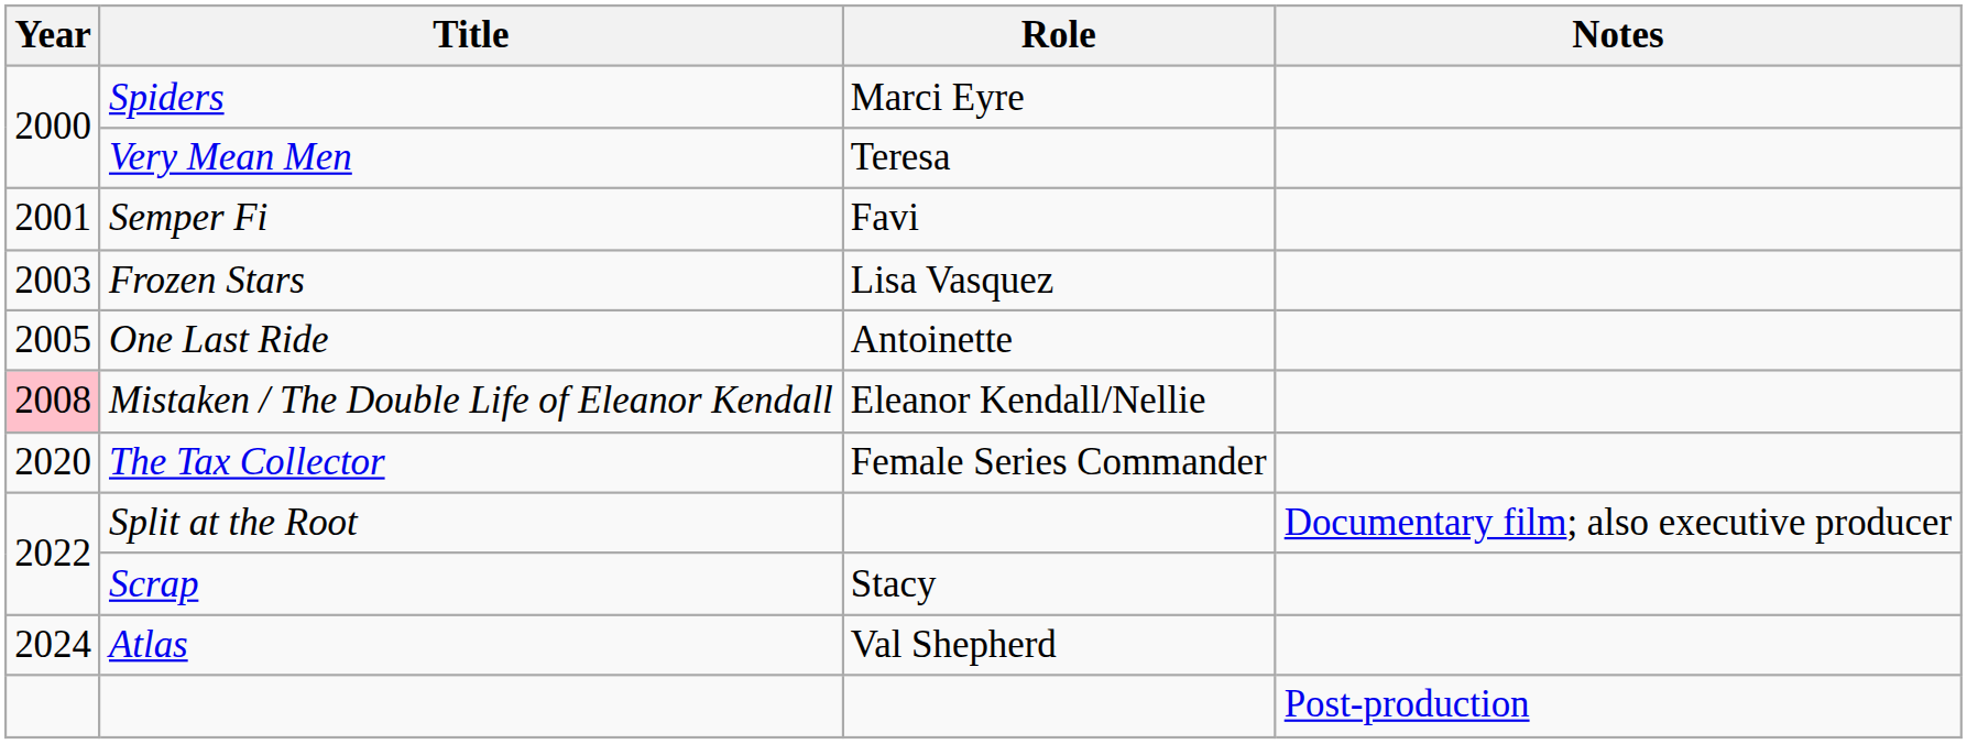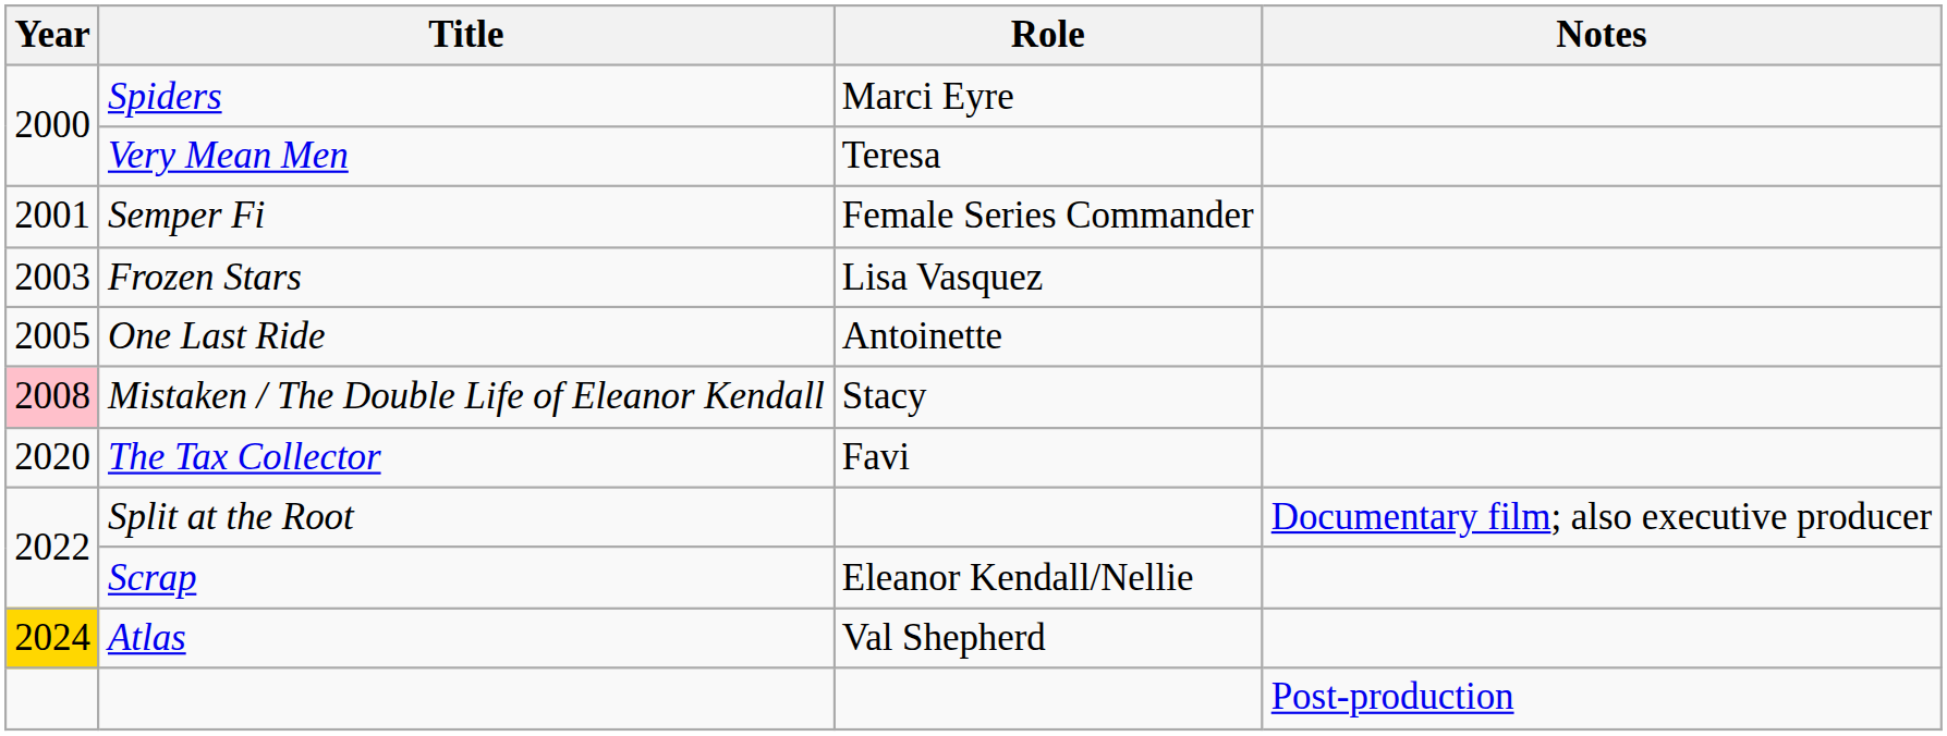 <table class="wikitable sortable">
 <tr>
 <th>Year</th>
 <th>Title</th>
 <th>Role</th>
 <th class="unsortable">Notes</th>
 </tr>
 <tr>
 <td rowspan="2">2000</td>
 <td><em><a href='#'>Spiders</a></em></td>
 <td>Marci Eyre</td>
 <td></td>
 </tr>
 <tr>
 <td><em><a href='#'>Very Mean Men</a></em></td>
 <td>Teresa</td>
 <td></td>
 </tr>
 <tr>
 <td>2001</td>
 <td><em>Semper Fi</em></td>
-<td>Favi</td>
+<td>Female Series Commander</td>
 <td></td>
 </tr>
 <tr>
 <td>2003</td>
 <td><em>Frozen Stars</em></td>
 <td>Lisa Vasquez</td>
 <td></td>
 </tr>
 <tr>
 <td>2005</td>
 <td><em>One Last Ride</em></td>
 <td>Antoinette</td>
 <td></td>
 </tr>
 <tr>
 <td style="background: pink;">2008</td>
 <td><em>Mistaken / The Double Life of Eleanor Kendall</em></td>
-<td>Eleanor Kendall/Nellie</td>
+<td>Stacy</td>
 <td></td>
 </tr>
 <tr>
 <td>2020</td>
 <td><em><a href='#'>The Tax Collector</a></em></td>
-<td>Female Series Commander</td>
+<td>Favi</td>
 <td></td>
 </tr>
 <tr>
 <td rowspan="2">2022</td>
 <td><em>Split at the Root</em></td>
 <td></td>
 <td><a href='#'>Documentary film</a>; also executive producer</td>
 </tr>
 <tr>
 <td><em><a href='#'>Scrap</a></em></td>
-<td>Stacy</td>
+<td>Eleanor Kendall/Nellie</td>
 <td></td>
 </tr>
 <tr>
-<td>2024</td>
+<td style="background: gold;">2024</td>
 <td><em><a href='#'>Atlas</a></em></td>
 <td>Val Shepherd</td>
 <td></td>
 </tr>
 <tr>
 <td></td>
 <td></td>
 <td></td>
 <td><a href='#'>Post-production</a></td>
 </tr>
 </table>
